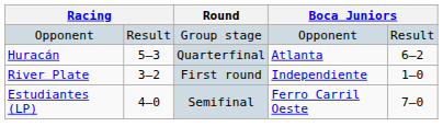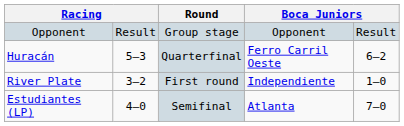 <table class="wikitable" style="text-align:center;">
 <tr>
 <th colspan=3 width= 100px><a href='#'>Racing</a></th>
 <th>Round</th>
 <th colspan=3 width= 100px><a href='#'>Boca Juniors</a></th>
 </tr>
 <tr bgcolor= #CFDBE2>
 <td width= 120px>Opponent</td>
 <td colspan=2 width= px>Result</td>
 <td>Group stage</td>
 <td width= 120px>Opponent</td>
 <td colspan=2 width= px>Result</td>
 </tr>
 <tr>
 <td align= left><a href='#'>Huracán</a></td>
 <td colspan=2>5–3</td>
 <td bgcolor= #CFDBE2>Quarterfinal</td>
-<td align=left><a href='#'>Atlanta</a></td>
+<td align=left><a href='#'>Ferro Carril Oeste</a></td>
 <td colspan=2>6–2</td>
 </tr>
 <tr>
 <td align= left><a href='#'>River Plate</a></td>
 <td colspan=2>3–2</td>
 <td bgcolor= #CFDBE2>First round</td>
 <td align=left><a href='#'>Independiente</a></td>
 <td colspan=2>1–0</td>
 </tr>
 <tr>
 <td align=left><a href='#'>Estudiantes (LP)</a></td>
 <td colspan=2>4–0</td>
 <td bgcolor= #CFDBE2>Semifinal</td>
-<td align=left><a href='#'>Ferro Carril Oeste</a></td>
+<td align=left><a href='#'>Atlanta</a></td>
 <td colspan=2>7–0</td>
 </tr>
 </table>
